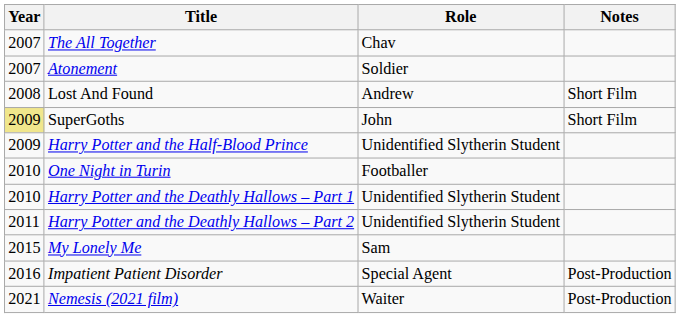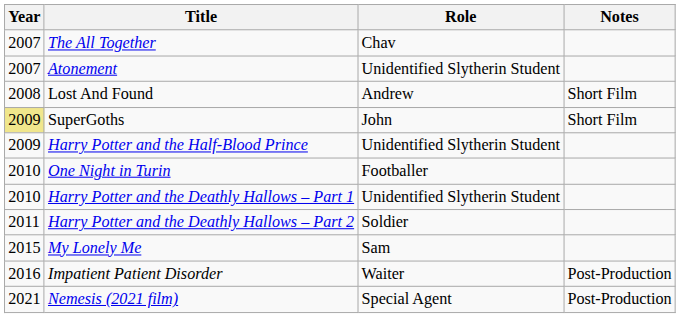 <table class="wikitable sortable">
 <tr>
 <th>Year</th>
 <th>Title</th>
 <th>Role</th>
 <th>Notes</th>
 </tr>
 <tr>
 <td>2007</td>
 <td><em><a href='#'>The All Together</a></em></td>
 <td>Chav</td>
 <td></td>
 </tr>
 <tr>
 <td>2007</td>
 <td><em><a href='#'>Atonement</a></em></td>
-<td>Soldier</td>
+<td>Unidentified Slytherin Student</td>
 <td></td>
 </tr>
 <tr>
 <td>2008</td>
 <td>Lost And Found</td>
 <td>Andrew</td>
 <td>Short Film</td>
 </tr>
 <tr>
 <td style="background: khaki;">2009</td>
 <td>SuperGoths</td>
 <td>John</td>
 <td>Short Film</td>
 </tr>
 <tr>
 <td>2009</td>
 <td><em><a href='#'>Harry Potter and the Half-Blood Prince</a></em></td>
 <td>Unidentified Slytherin Student</td>
 <td></td>
 </tr>
 <tr>
 <td>2010</td>
 <td><em><a href='#'>One Night in Turin</a></em></td>
 <td>Footballer</td>
 <td></td>
 </tr>
 <tr>
 <td>2010</td>
 <td><em><a href='#'>Harry Potter and the Deathly Hallows – Part 1</a></em></td>
 <td>Unidentified Slytherin Student</td>
 <td></td>
 </tr>
 <tr>
 <td>2011</td>
 <td><em><a href='#'>Harry Potter and the Deathly Hallows – Part 2</a></em></td>
-<td>Unidentified Slytherin Student</td>
+<td>Soldier</td>
 <td></td>
 </tr>
 <tr>
 <td>2015</td>
 <td><em><a href='#'>My Lonely Me</a></em></td>
 <td>Sam</td>
 <td></td>
 </tr>
 <tr>
 <td>2016</td>
 <td><em>Impatient Patient Disorder</em></td>
-<td>Special Agent</td>
+<td>Waiter</td>
 <td>Post-Production</td>
 </tr>
 <tr>
 <td>2021</td>
 <td><em><a href='#'>Nemesis (2021 film)</a></em></td>
-<td>Waiter</td>
+<td>Special Agent</td>
 <td>Post-Production</td>
 </tr>
 </table>
